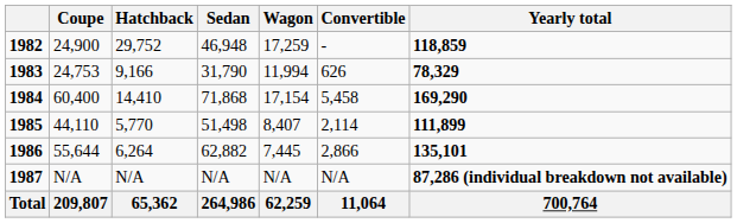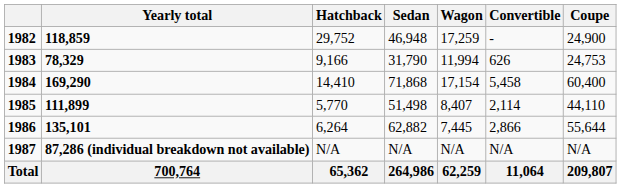 <table class="wikitable">
 <tr>
 <th></th>
-<th>Coupe</th>
+<th>Yearly total</th>
 <th>Hatchback</th>
 <th>Sedan</th>
 <th>Wagon</th>
 <th>Convertible</th>
-<th>Yearly total</th>
+<th>Coupe</th>
 </tr>
 <tr>
 <td><strong>1982</strong></td>
-<td>24,900</td>
+<td><strong>118,859</strong></td>
 <td>29,752</td>
 <td>46,948</td>
 <td>17,259</td>
 <td>-</td>
-<td><strong>118,859</strong></td>
+<td>24,900</td>
 </tr>
 <tr>
 <td><strong>1983</strong></td>
-<td>24,753</td>
+<td><strong>78,329</strong></td>
 <td>9,166</td>
 <td>31,790</td>
 <td>11,994</td>
 <td>626</td>
-<td><strong>78,329</strong></td>
+<td>24,753</td>
 </tr>
 <tr>
 <td><strong>1984</strong></td>
-<td>60,400</td>
+<td><strong>169,290</strong></td>
 <td>14,410</td>
 <td>71,868</td>
 <td>17,154</td>
 <td>5,458</td>
-<td><strong>169,290</strong></td>
+<td>60,400</td>
 </tr>
 <tr>
 <td><strong>1985</strong></td>
-<td>44,110</td>
+<td><strong>111,899</strong></td>
 <td>5,770</td>
 <td>51,498</td>
 <td>8,407</td>
 <td>2,114</td>
-<td><strong>111,899</strong></td>
+<td>44,110</td>
 </tr>
 <tr>
 <td><strong>1986</strong></td>
-<td>55,644</td>
+<td><strong>135,101</strong></td>
 <td>6,264</td>
 <td>62,882</td>
 <td>7,445</td>
 <td>2,866</td>
-<td><strong>135,101</strong></td>
+<td>55,644</td>
 </tr>
 <tr>
 <td><strong>1987</strong></td>
+<td><strong>87,286 (individual breakdown not available)</strong></td>
 <td>N/A</td>
 <td>N/A</td>
 <td>N/A</td>
 <td>N/A</td>
 <td>N/A</td>
-<td><strong>87,286 (individual breakdown not available)</strong></td>
 </tr>
 <tr>
 <th>Total</th>
-<th>209,807</th>
+<th><u>700,764</u></th>
 <th>65,362</th>
 <th>264,986</th>
 <th>62,259</th>
 <th>11,064</th>
-<th><u>700,764</u></th>
+<th>209,807</th>
 </tr>
 </table>
